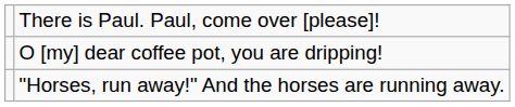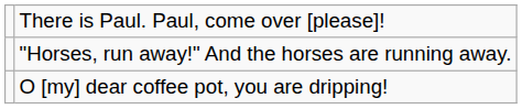 <table class="wikitable">
 <tr>
 <td></td>
 <td>There is Paul. Paul, come over [please]!</td>
 </tr>
 <tr>
 <td><em></em></td>
-<td>O [my] dear coffee pot, you are dripping!</td>
+<td>"Horses, run away!" And the horses are running away.</td>
 </tr>
 <tr>
 <td><em></em></td>
-<td>"Horses, run away!" And the horses are running away.</td>
+<td>O [my] dear coffee pot, you are dripping!</td>
 </tr>
 </table>
